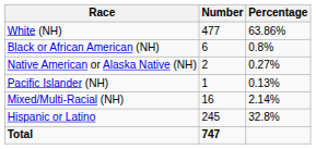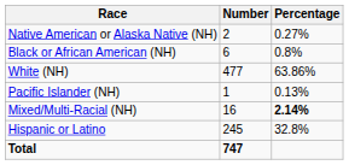 <table class="wikitable">
 <tr>
 <th>Race</th>
 <th>Number</th>
 <th>Percentage</th>
 </tr>
 <tr>
-<td><a href='#'>White</a> (NH)</td>
-<td>477</td>
-<td>63.86%</td>
+<td><a href='#'>Native American</a> or <a href='#'>Alaska Native</a> (NH)</td>
+<td>2</td>
+<td>0.27%</td>
 </tr>
 <tr>
 <td><a href='#'>Black or African American</a> (NH)</td>
 <td>6</td>
 <td>0.8%</td>
 </tr>
 <tr>
-<td><a href='#'>Native American</a> or <a href='#'>Alaska Native</a> (NH)</td>
-<td>2</td>
-<td>0.27%</td>
+<td><a href='#'>White</a> (NH)</td>
+<td>477</td>
+<td>63.86%</td>
 </tr>
 <tr>
 <td><a href='#'>Pacific Islander</a> (NH)</td>
 <td>1</td>
 <td>0.13%</td>
 </tr>
 <tr>
 <td><a href='#'>Mixed/Multi-Racial</a> (NH)</td>
 <td>16</td>
-<td>2.14%</td>
+<td><strong>2.14%</strong></td>
 </tr>
 <tr>
 <td><a href='#'>Hispanic or Latino</a></td>
 <td>245</td>
 <td>32.8%</td>
 </tr>
 <tr>
 <td><strong>Total</strong></td>
 <td><strong>747</strong></td>
 <td></td>
 </tr>
 </table>
